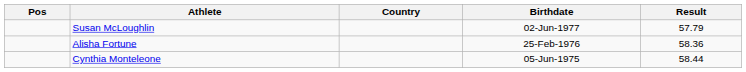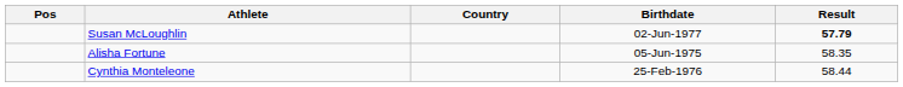 <table class="wikitable"  style="text-align:center; width:60%;">
 <tr>
 <th>Pos</th>
 <th>Athlete</th>
 <th>Country</th>
 <th>Birthdate</th>
 <th>Result</th>
 </tr>
 <tr>
 <td align=center></td>
 <td align=left><a href='#'>Susan McLoughlin</a></td>
 <td align=left></td>
 <td>02-Jun-1977</td>
-<td>57.79</td>
+<td><strong>57.79</strong></td>
 </tr>
 <tr>
 <td align=center></td>
 <td align=left><a href='#'>Alisha Fortune</a></td>
 <td align=left></td>
-<td>25-Feb-1976</td>
-<td>58.36</td>
+<td>05-Jun-1975</td>
+<td>58.35</td>
 </tr>
 <tr>
 <td align=center></td>
 <td align=left><a href='#'>Cynthia Monteleone</a></td>
 <td align=left></td>
-<td>05-Jun-1975</td>
+<td>25-Feb-1976</td>
 <td>58.44</td>
 </tr>
 </table>
